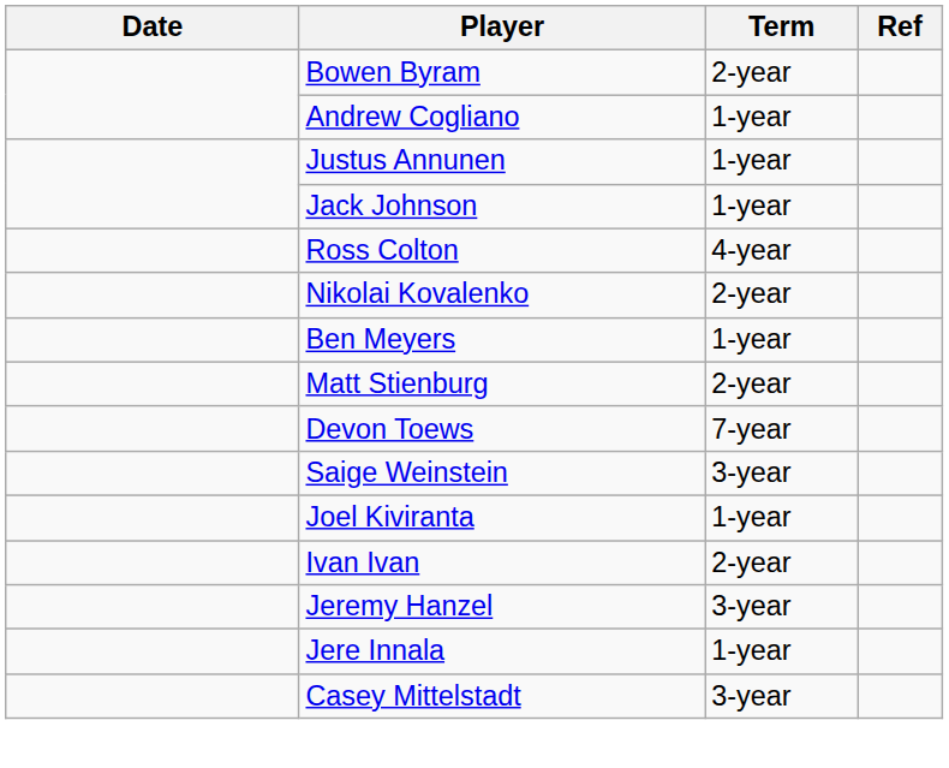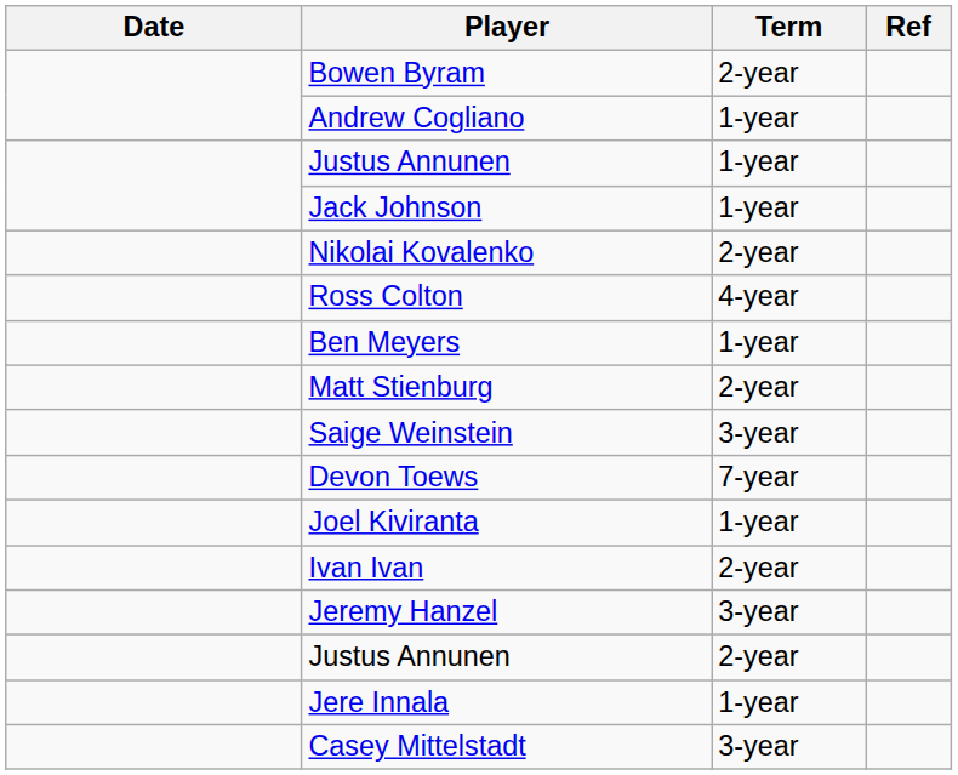 <table class="wikitable">
 <tr>
 <th style="width: 10em;">Date</th>
 <th style="width: 14em;">Player</th>
 <th style="width: 5em;">Term</th>
 <th style="width: 2.5em;">Ref</th>
 </tr>
 <tr>
 <td rowspan=2></td>
 <td><a href='#'>Bowen Byram</a></td>
 <td>2-year</td>
 <td></td>
 </tr>
 <tr>
 <td><a href='#'>Andrew Cogliano</a></td>
 <td>1-year</td>
 <td></td>
 </tr>
 <tr>
 <td rowspan=2></td>
 <td><a href='#'>Justus Annunen</a></td>
 <td>1-year</td>
 <td></td>
 </tr>
 <tr>
 <td><a href='#'>Jack Johnson</a></td>
 <td>1-year</td>
 <td></td>
 </tr>
 <tr>
 <td></td>
-<td><a href='#'>Ross Colton</a></td>
-<td>4-year</td>
+<td><a href='#'>Nikolai Kovalenko</a></td>
+<td>2-year</td>
 <td></td>
 </tr>
 <tr>
 <td></td>
-<td><a href='#'>Nikolai Kovalenko</a></td>
-<td>2-year</td>
+<td><a href='#'>Ross Colton</a></td>
+<td>4-year</td>
 <td></td>
 </tr>
 <tr>
 <td></td>
 <td><a href='#'>Ben Meyers</a></td>
 <td>1-year</td>
 <td></td>
 </tr>
 <tr>
 <td></td>
 <td><a href='#'>Matt Stienburg</a></td>
 <td>2-year</td>
 <td></td>
 </tr>
 <tr>
 <td></td>
-<td><a href='#'>Devon Toews</a></td>
-<td>7-year</td>
+<td><a href='#'>Saige Weinstein</a></td>
+<td>3-year</td>
 <td></td>
 </tr>
 <tr>
 <td></td>
-<td><a href='#'>Saige Weinstein</a></td>
-<td>3-year</td>
+<td><a href='#'>Devon Toews</a></td>
+<td>7-year</td>
 <td></td>
 </tr>
 <tr>
 <td></td>
 <td><a href='#'>Joel Kiviranta</a></td>
 <td>1-year</td>
 <td></td>
 </tr>
 <tr>
 <td></td>
 <td><a href='#'>Ivan Ivan</a></td>
 <td>2-year</td>
 <td></td>
 </tr>
 <tr>
 <td></td>
 <td><a href='#'>Jeremy Hanzel</a></td>
 <td>3-year</td>
 <td></td>
 </tr>
 <tr>
 <td></td>
+<td>Justus Annunen</td>
+<td>2-year</td>
+<td></td>
+</tr>
+<tr>
+<td></td>
 <td><a href='#'>Jere Innala</a></td>
 <td>1-year</td>
 <td></td>
 </tr>
 <tr>
 <td></td>
 <td><a href='#'>Casey Mittelstadt</a></td>
 <td>3-year</td>
 <td></td>
 </tr>
 </table>
